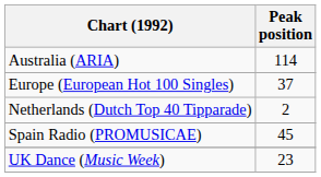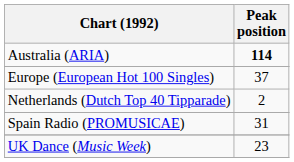 <table class="wikitable sortable">
 <tr>
 <th>Chart (1992)</th>
 <th>Peak<br>position</th>
 </tr>
 <tr>
 <td align="left">Australia (<a href='#'>ARIA</a>)</td>
-<td align="center">114</td>
+<td align="center"><strong>114</strong></td>
 </tr>
 <tr>
 </tr>
 <tr>
 <td align="left">Europe (<a href='#'>European Hot 100 Singles</a>)</td>
 <td align="center">37</td>
 </tr>
 <tr>
 <td align="left">Netherlands (<a href='#'>Dutch Top 40 Tipparade</a>)</td>
 <td align="center">2</td>
 </tr>
 <tr>
 </tr>
 <tr>
 <td align="left">Spain Radio (<a href='#'>PROMUSICAE</a>)</td>
-<td align="center">45</td>
+<td align="center">31</td>
 </tr>
 <tr>
 </tr>
 <tr>
 </tr>
 <tr>
 <td align="left"><a href='#'>UK Dance</a> (<em><a href='#'>Music Week</a></em>)</td>
 <td align="center">23</td>
 </tr>
 <tr>
 </tr>
 </table>
